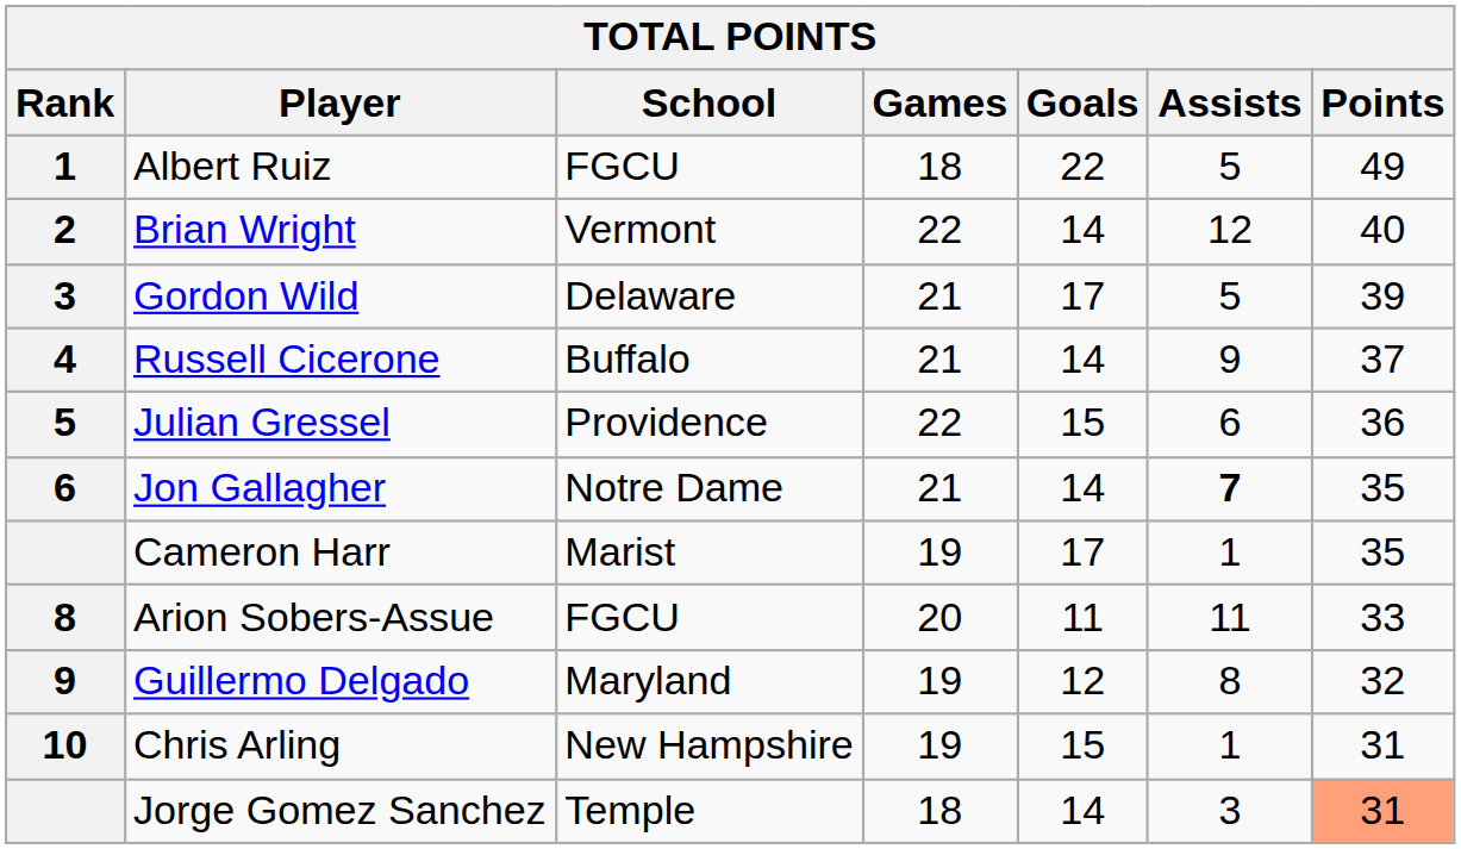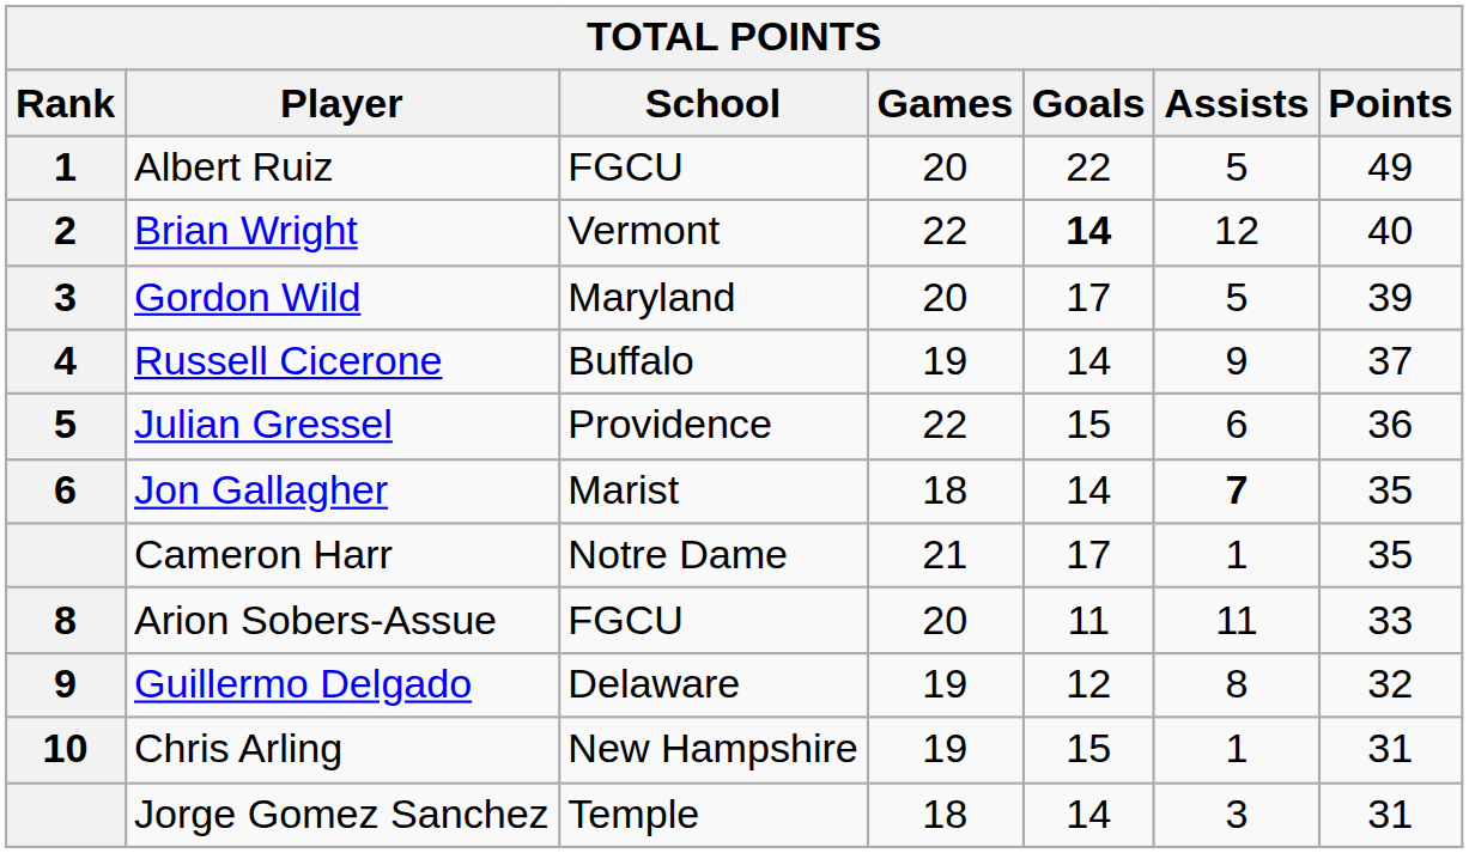 <table class="wikitable">
 <tr>
 <th colspan=8>TOTAL POINTS</th>
 </tr>
 <tr 2>
 <th>Rank</th>
 <th>Player</th>
 <th>School</th>
 <th>Games</th>
 <th>Goals</th>
 <th>Assists</th>
 <th>Points</th>
 </tr>
 <tr>
 <th>1</th>
 <td>Albert Ruiz</td>
 <td>FGCU</td>
-<td style="text-align:center;">18</td>
+<td style="text-align:center;">20</td>
 <td style="text-align:center;">22</td>
 <td style="text-align:center;">5</td>
 <td style="text-align:center;">49</td>
 </tr>
 <tr>
 <th>2</th>
 <td><a href='#'>Brian Wright</a></td>
 <td>Vermont</td>
 <td style="text-align:center;">22</td>
-<td style="text-align:center;">14</td>
+<td style="text-align:center;"><strong>14</strong></td>
 <td style="text-align:center;">12</td>
 <td style="text-align:center;">40</td>
 </tr>
 <tr>
 <th>3</th>
 <td><a href='#'>Gordon Wild</a></td>
-<td>Delaware</td>
-<td style="text-align:center;">21</td>
+<td>Maryland</td>
+<td style="text-align:center;">20</td>
 <td style="text-align:center;">17</td>
 <td style="text-align:center;">5</td>
 <td style="text-align:center;">39</td>
 </tr>
 <tr>
 <th>4</th>
 <td><a href='#'>Russell Cicerone</a></td>
 <td>Buffalo</td>
-<td style="text-align:center;">21</td>
+<td style="text-align:center;">19</td>
 <td style="text-align:center;">14</td>
 <td style="text-align:center;">9</td>
 <td style="text-align:center;">37</td>
 </tr>
 <tr>
 <th>5</th>
 <td><a href='#'>Julian Gressel</a></td>
 <td>Providence</td>
 <td style="text-align:center;">22</td>
 <td style="text-align:center;">15</td>
 <td style="text-align:center;">6</td>
 <td style="text-align:center;">36</td>
 </tr>
 <tr>
 <th>6</th>
 <td><a href='#'>Jon Gallagher</a></td>
-<td>Notre Dame</td>
-<td style="text-align:center;">21</td>
+<td>Marist</td>
+<td style="text-align:center;">18</td>
 <td style="text-align:center;">14</td>
 <td style="text-align:center;"><strong>7</strong></td>
 <td style="text-align:center;">35</td>
 </tr>
 <tr>
 <th></th>
 <td>Cameron Harr</td>
-<td>Marist</td>
-<td style="text-align:center;">19</td>
+<td>Notre Dame</td>
+<td style="text-align:center;">21</td>
 <td style="text-align:center;">17</td>
 <td style="text-align:center;">1</td>
 <td style="text-align:center;">35</td>
 </tr>
 <tr>
 <th>8</th>
 <td>Arion Sobers-Assue</td>
 <td>FGCU</td>
 <td style="text-align:center;">20</td>
 <td style="text-align:center;">11</td>
 <td style="text-align:center;">11</td>
 <td style="text-align:center;">33</td>
 </tr>
 <tr>
 <th>9</th>
 <td><a href='#'>Guillermo Delgado</a></td>
-<td>Maryland</td>
+<td>Delaware</td>
 <td style="text-align:center;">19</td>
 <td style="text-align:center;">12</td>
 <td style="text-align:center;">8</td>
 <td style="text-align:center;">32</td>
 </tr>
 <tr>
 <th>10</th>
 <td>Chris Arling</td>
 <td>New Hampshire</td>
 <td style="text-align:center;">19</td>
 <td style="text-align:center;">15</td>
 <td style="text-align:center;">1</td>
 <td style="text-align:center;">31</td>
 </tr>
 <tr>
 <th></th>
 <td>Jorge Gomez Sanchez</td>
 <td>Temple</td>
 <td style="text-align:center;">18</td>
 <td style="text-align:center;">14</td>
 <td style="text-align:center;">3</td>
-<td style="background: lightsalmon; text-align:center;">31</td>
+<td style="text-align:center;">31</td>
 </tr>
 </table>
